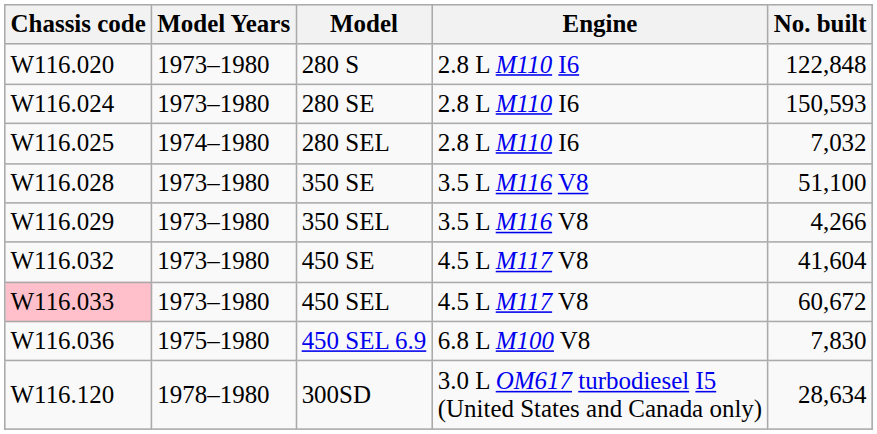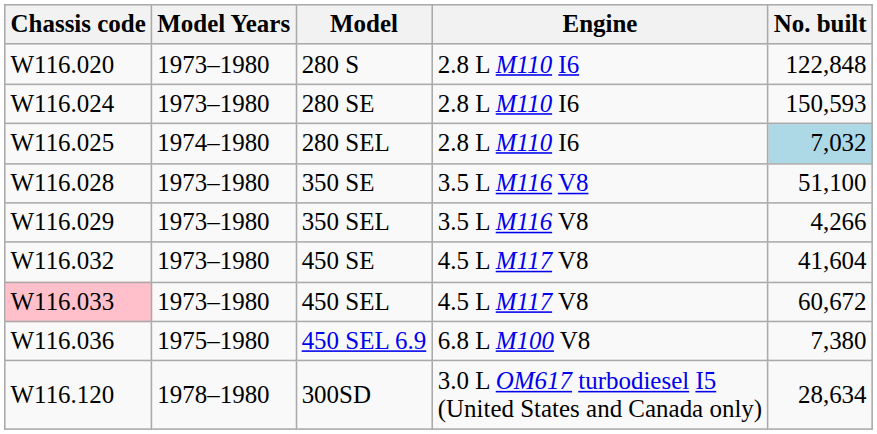 <table class=wikitable>
 <tr>
 <th>Chassis code</th>
 <th>Model Years</th>
 <th>Model</th>
 <th>Engine</th>
 <th>No. built</th>
 </tr>
 <tr>
 <td>W116.020</td>
 <td>1973–1980</td>
 <td>280 S</td>
 <td>2.8 L <em><a href='#'>M110</a></em> <a href='#'>I6</a></td>
 <td style="text-align:right;">122,848</td>
 </tr>
 <tr>
 <td>W116.024</td>
 <td>1973–1980</td>
 <td>280 SE</td>
 <td>2.8 L <em><a href='#'>M110</a></em> I6</td>
 <td style="text-align:right;">150,593</td>
 </tr>
 <tr>
 <td>W116.025</td>
 <td>1974–1980</td>
 <td>280 SEL</td>
 <td>2.8 L <em><a href='#'>M110</a></em> I6</td>
-<td style="text-align:right;">7,032</td>
+<td style="background: lightblue; text-align:right;">7,032</td>
 </tr>
 <tr>
 <td>W116.028</td>
 <td>1973–1980</td>
 <td>350 SE</td>
 <td>3.5 L <em><a href='#'>M116</a></em> <a href='#'>V8</a></td>
 <td style="text-align:right;">51,100</td>
 </tr>
 <tr>
 <td>W116.029</td>
 <td>1973–1980</td>
 <td>350 SEL</td>
 <td>3.5 L <em><a href='#'>M116</a></em> V8</td>
 <td style="text-align:right;">4,266</td>
 </tr>
 <tr>
 <td>W116.032</td>
 <td>1973–1980</td>
 <td>450 SE</td>
 <td>4.5 L <em><a href='#'>M117</a></em> V8</td>
 <td style="text-align:right;">41,604</td>
 </tr>
 <tr>
 <td style="background: pink;">W116.033</td>
 <td>1973–1980</td>
 <td>450 SEL</td>
 <td>4.5 L <em><a href='#'>M117</a></em> V8</td>
 <td style="text-align:right;">60,672</td>
 </tr>
 <tr>
 <td>W116.036</td>
 <td>1975–1980</td>
 <td><a href='#'>450 SEL 6.9</a></td>
 <td>6.8 L <em><a href='#'>M100</a></em> V8</td>
-<td style="text-align:right;">7,830</td>
+<td style="text-align:right;">7,380</td>
 </tr>
 <tr>
 <td>W116.120</td>
 <td>1978–1980</td>
 <td>300SD</td>
 <td>3.0 L <em><a href='#'>OM617</a></em> <a href='#'>turbodiesel</a> <a href='#'>I5</a> <br> (United States and Canada only)</td>
 <td style="text-align:right;">28,634</td>
 </tr>
 </table>
